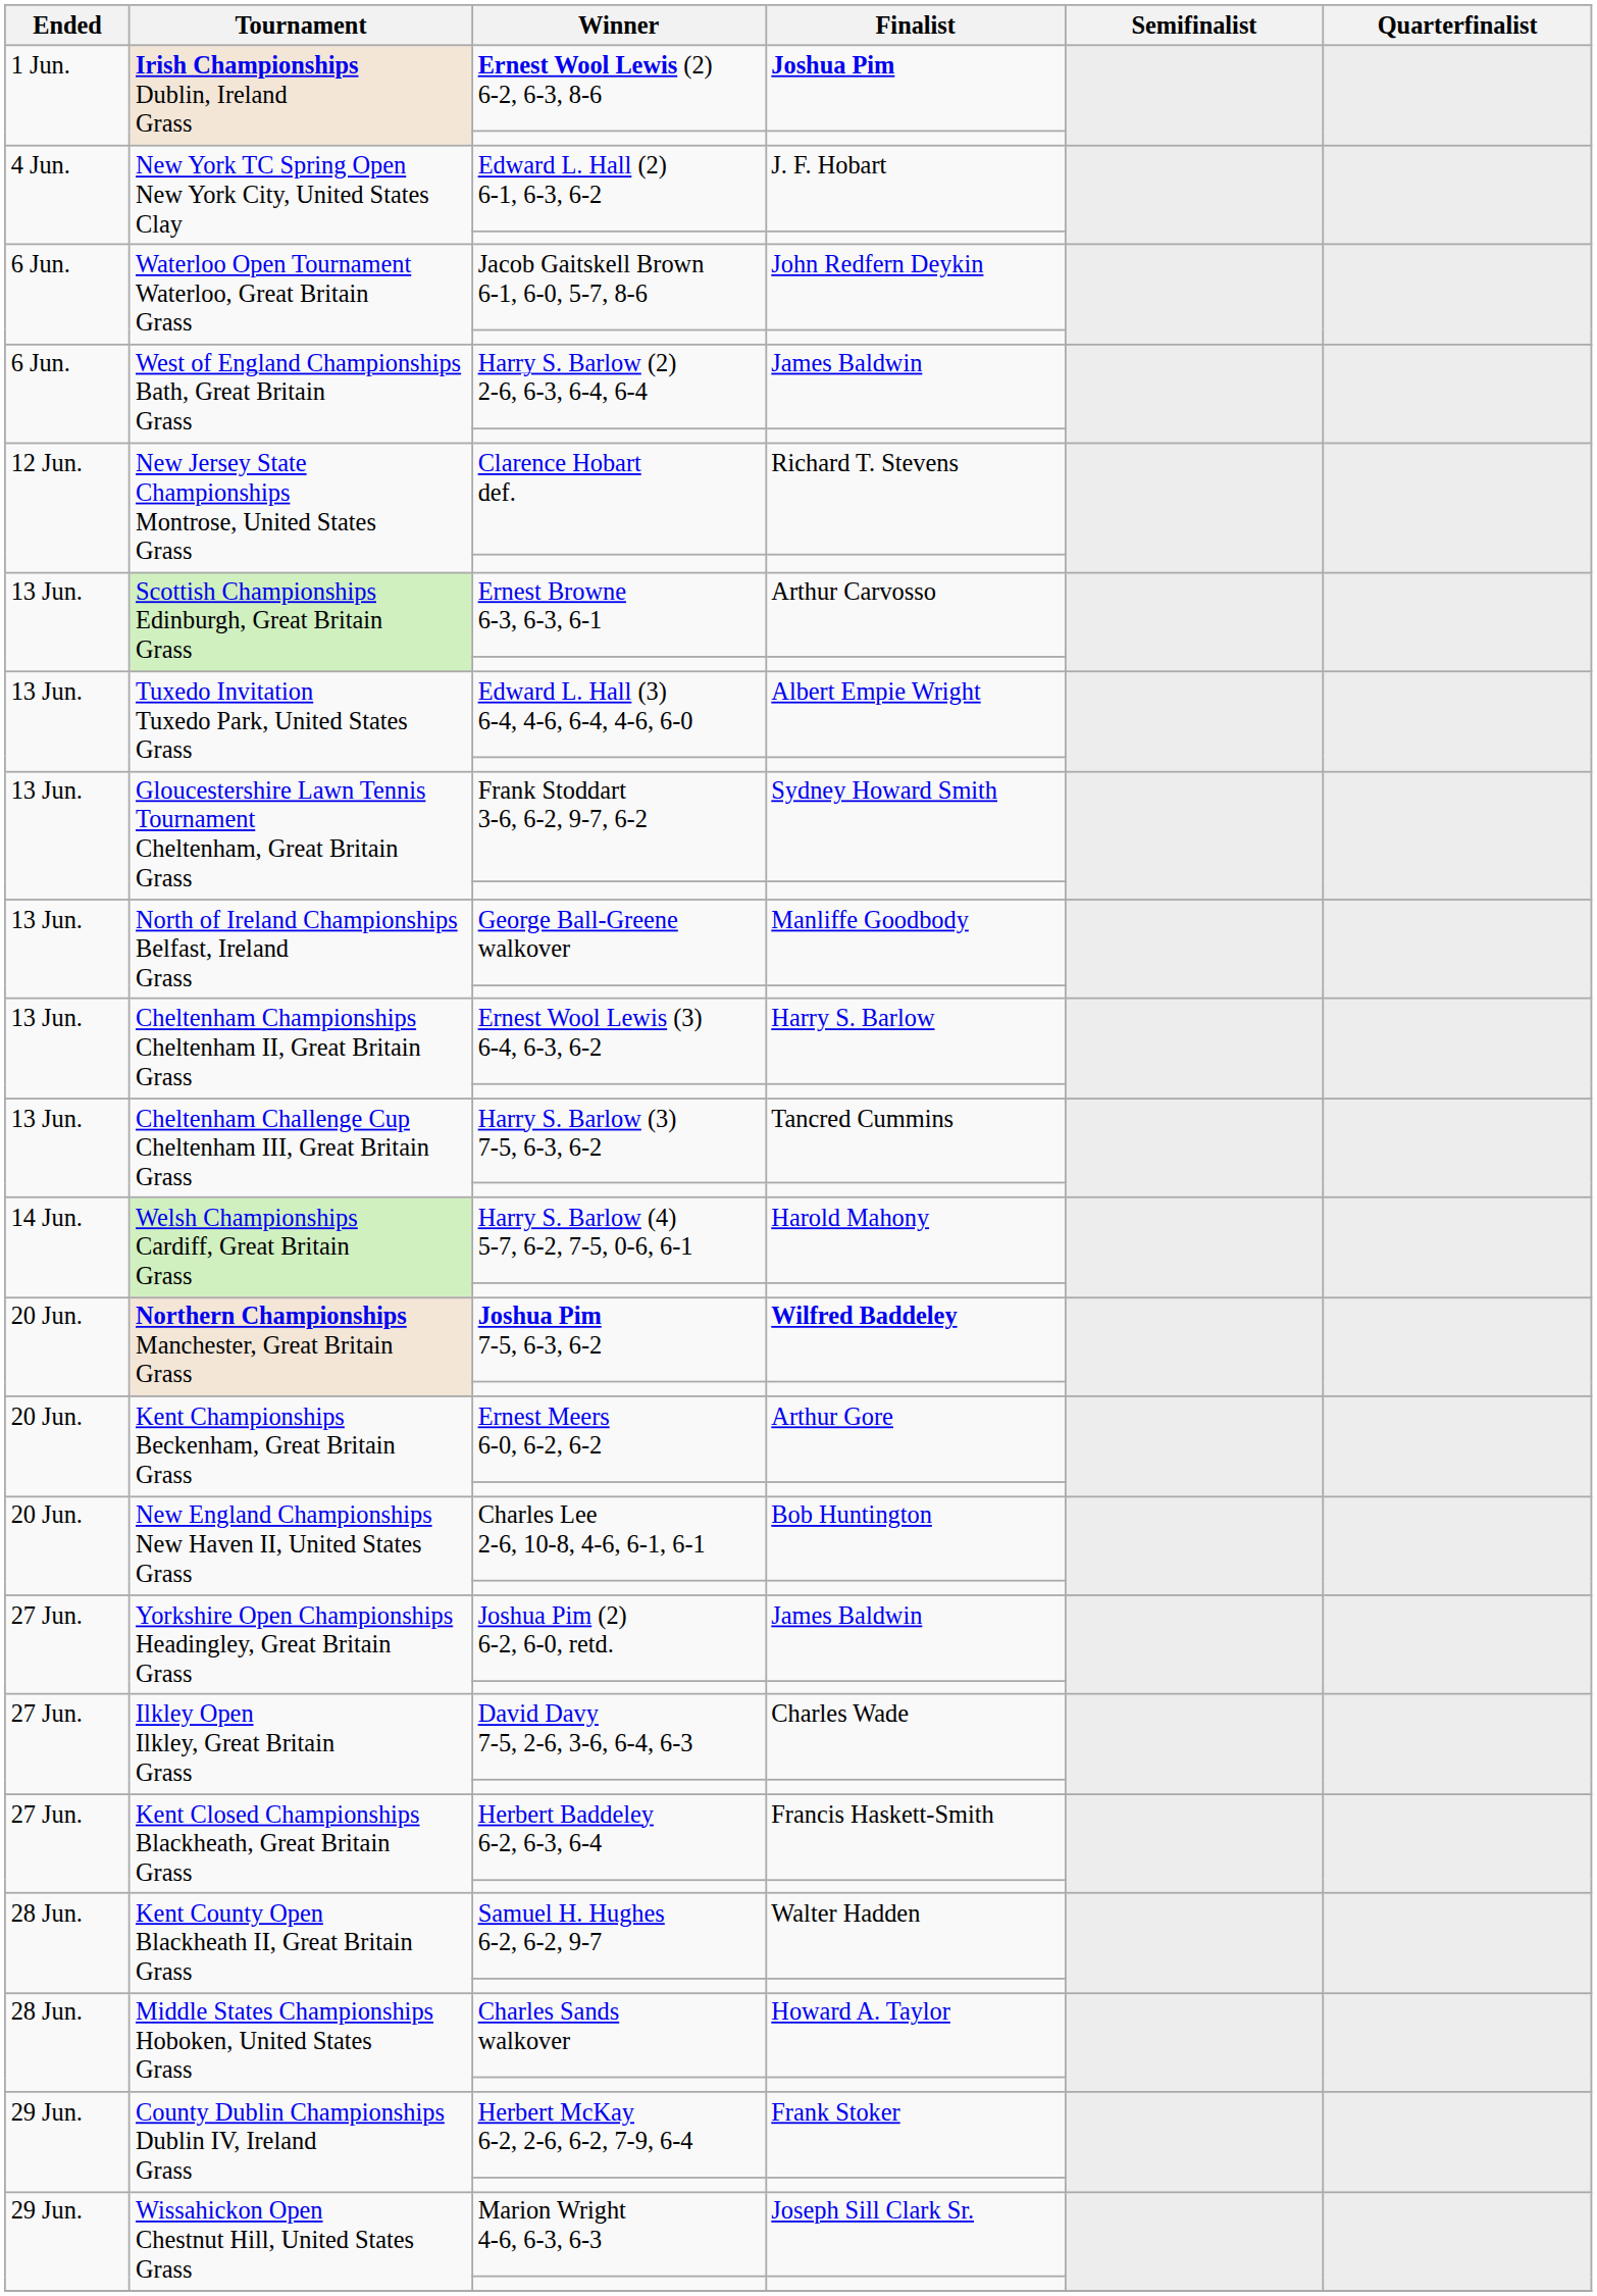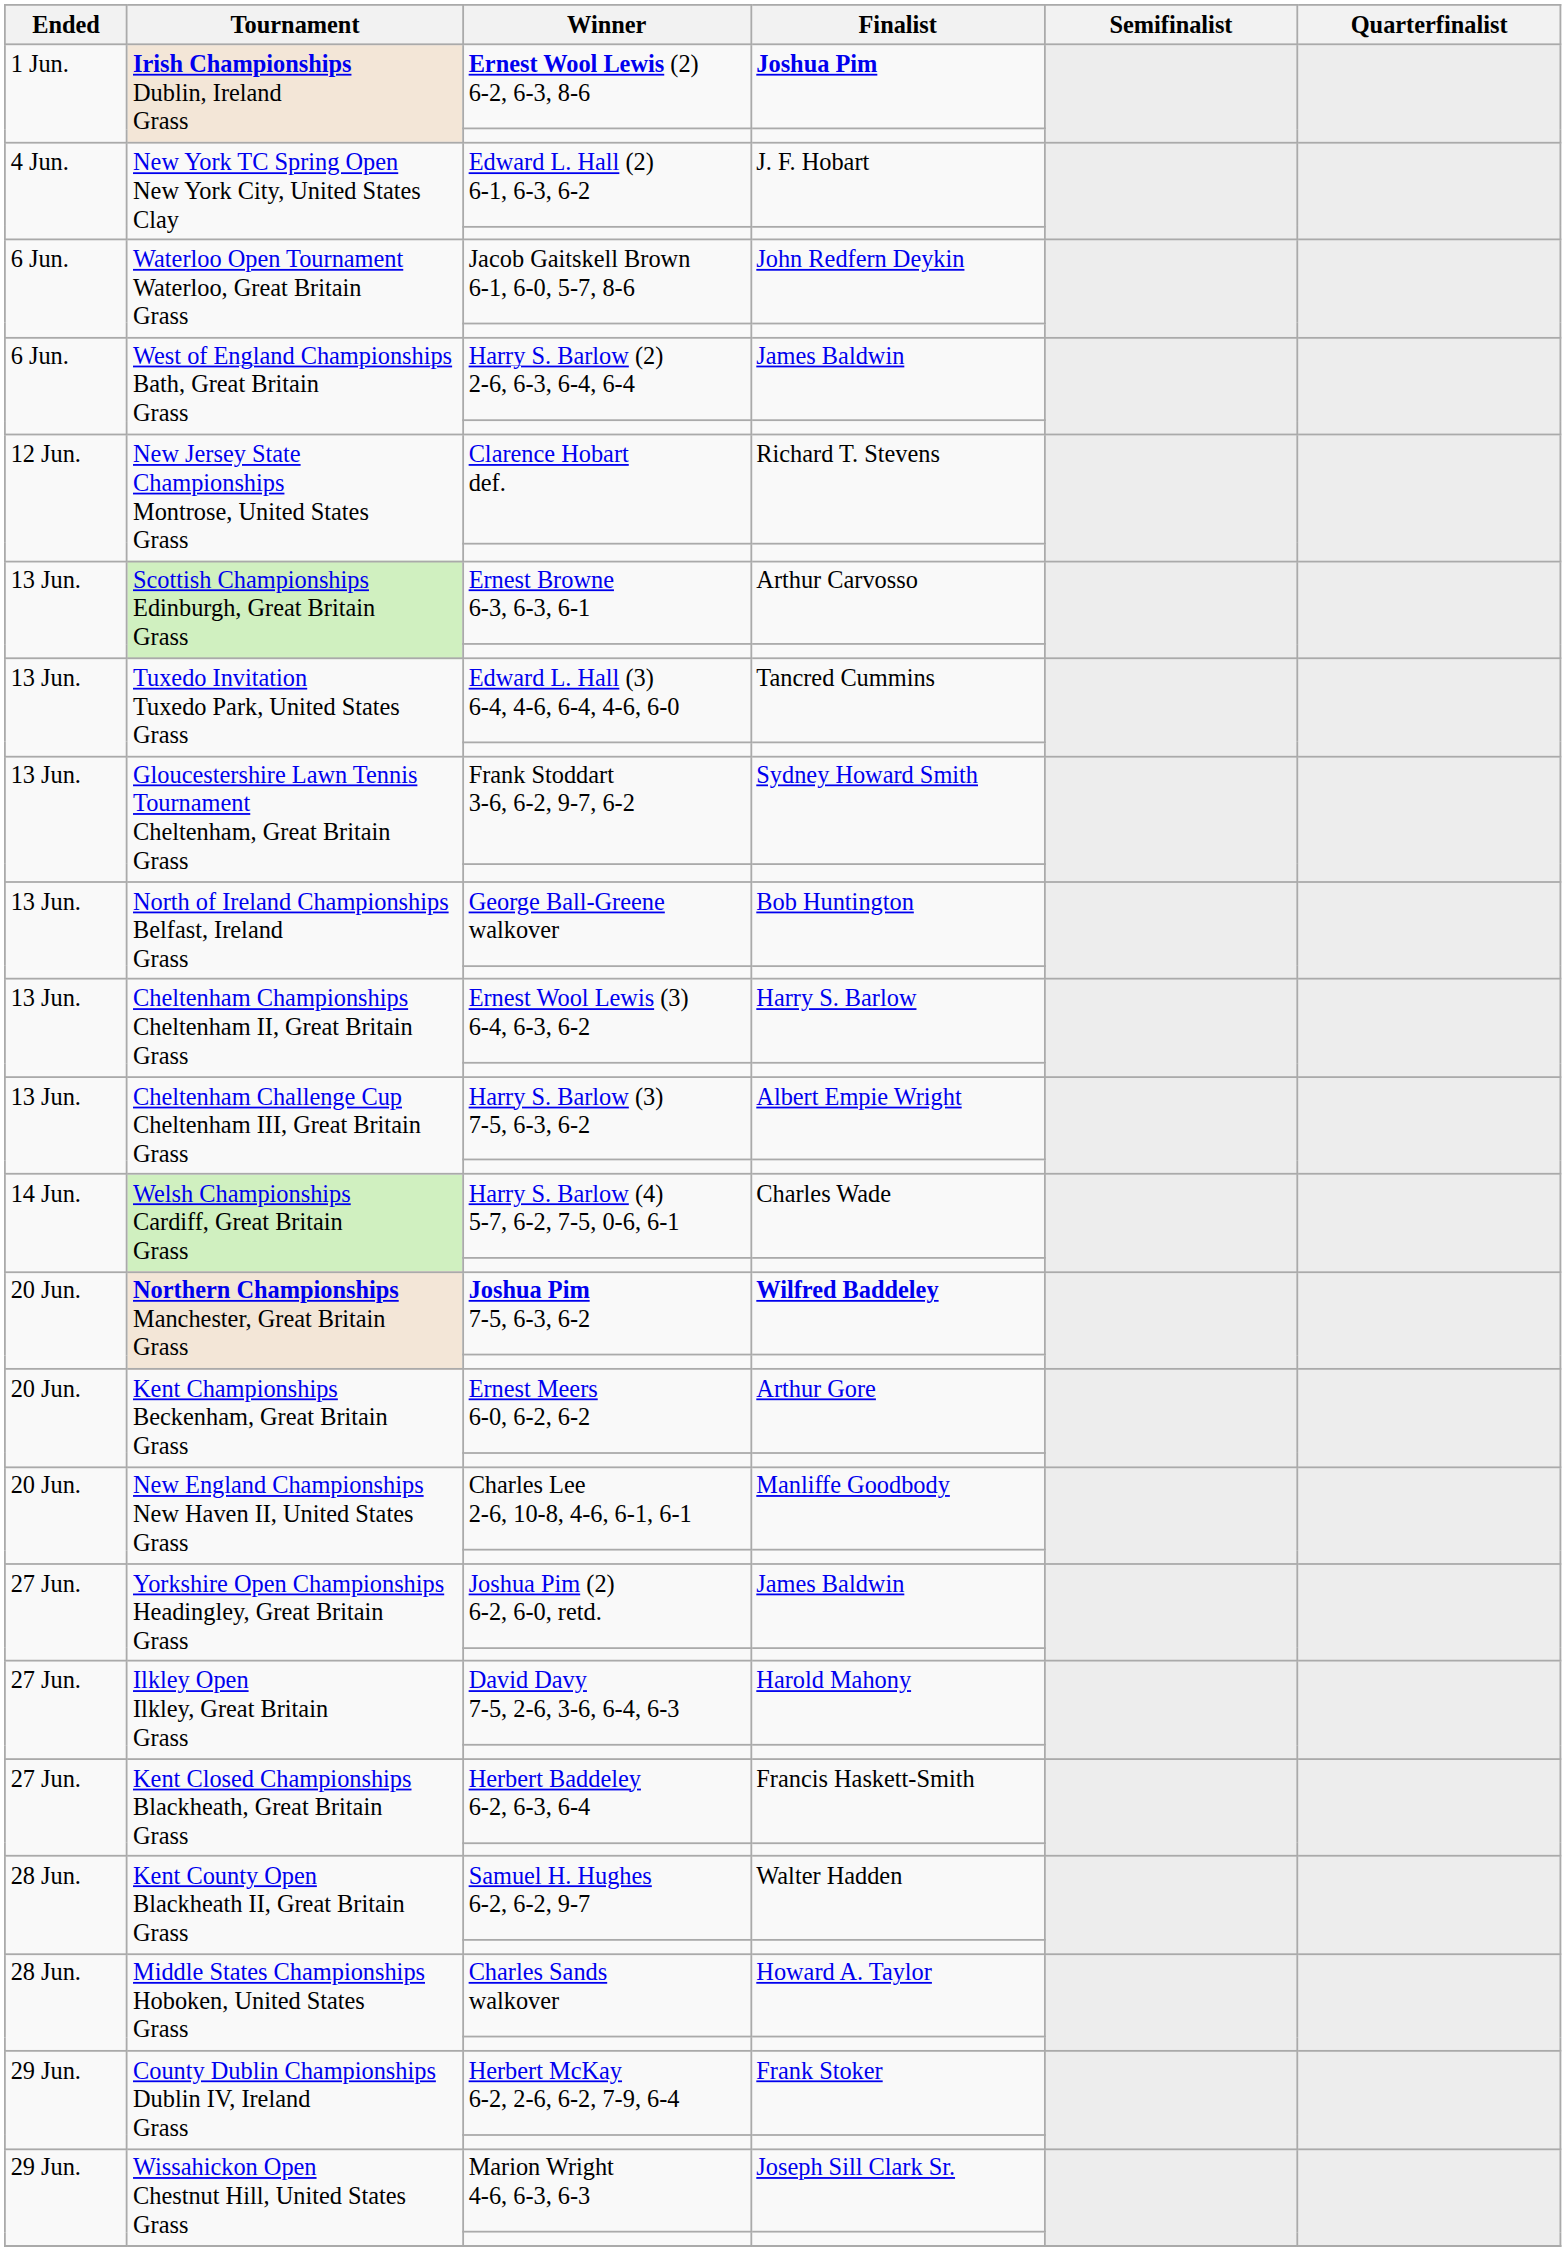 <table class="wikitable" style="font-size:85%;">
 <tr>
 <th width="75">Ended</th>
 <th width="230">Tournament</th>
 <th width="210">Winner</th>
 <th width="210">Finalist</th>
 <th width="170">Semifinalist</th>
 <th width="170">Quarterfinalist</th>
 </tr>
 <tr valign=top>
 <td rowspan=2>1 Jun.</td>
 <td rowspan="2" style="background:#f3e6d7;"><strong><a href='#'>Irish Championships</a></strong><br>Dublin, Ireland<br>Grass</td>
 <td> <strong><a href='#'>Ernest Wool Lewis</a></strong> (2)<br>6-2, 6-3, 8-6</td>
 <td> <strong><a href='#'>Joshua Pim</a></strong></td>
 <td style="background:#ededed;" rowspan=2></td>
 <td style="background:#ededed;" rowspan=2></td>
 </tr>
 <tr valign=top>
 <td></td>
 <td></td>
 </tr>
 <tr valign=top>
 <td rowspan=2>4 Jun.</td>
 <td rowspan="2"><a href='#'>New York TC Spring Open</a> <br>New York City, United States<br>Clay</td>
 <td> <a href='#'>Edward L. Hall</a> (2)<br>6-1, 6-3, 6-2</td>
 <td> J. F. Hobart</td>
 <td style="background:#ededed;" rowspan=2></td>
 <td style="background:#ededed;" rowspan=2></td>
 </tr>
 <tr valign=top>
 <td></td>
 <td></td>
 </tr>
 <tr valign=top>
 <td rowspan=2>6 Jun.</td>
 <td rowspan="2"><a href='#'>Waterloo Open Tournament</a><br>Waterloo, Great Britain<br>Grass</td>
 <td> Jacob Gaitskell Brown <br>6-1, 6-0, 5-7, 8-6</td>
 <td> <a href='#'>John Redfern Deykin</a></td>
 <td style="background:#ededed;" rowspan=2></td>
 <td style="background:#ededed;" rowspan=2></td>
 </tr>
 <tr valign=top>
 <td></td>
 <td></td>
 </tr>
 <tr valign=top>
 <td rowspan=2>6 Jun.</td>
 <td rowspan="2"><a href='#'>West of England Championships</a> <br>Bath, Great Britain<br>Grass</td>
 <td> <a href='#'>Harry S. Barlow</a> (2)<br>2-6, 6-3, 6-4, 6-4</td>
 <td> <a href='#'>James Baldwin</a></td>
 <td style="background:#ededed;" rowspan=2></td>
 <td style="background:#ededed;" rowspan=2></td>
 </tr>
 <tr valign=top>
 <td></td>
 <td></td>
 </tr>
 <tr valign=top>
 <td rowspan=2>12 Jun.</td>
 <td rowspan=2><a href='#'>New Jersey State Championships</a><br>Montrose, United States<br>Grass</td>
 <td> <a href='#'>Clarence Hobart</a><br>def.</td>
 <td> Richard T. Stevens</td>
 <td style="background:#ededed;" rowspan=2></td>
 <td style="background:#ededed;" rowspan=2></td>
 </tr>
 <tr valign=top>
 <td></td>
 <td></td>
 </tr>
 <tr valign=top>
 <td rowspan=2>13 Jun.</td>
 <td rowspan="2" style="background:#d0f0c0"><a href='#'>Scottish Championships</a><br>Edinburgh, Great Britain<br>Grass</td>
 <td> <a href='#'>Ernest Browne</a><br>6-3, 6-3, 6-1</td>
 <td> Arthur Carvosso</td>
 <td style="background:#ededed;" rowspan=2></td>
 <td style="background:#ededed;" rowspan=2></td>
 </tr>
 <tr valign=top>
 <td></td>
 <td></td>
 </tr>
 <tr valign=top>
 <td rowspan=2>13 Jun.</td>
 <td rowspan="2"><a href='#'>Tuxedo Invitation</a><br>Tuxedo Park, United States<br>Grass</td>
 <td> <a href='#'>Edward L. Hall</a> (3)<br>6-4, 4-6, 6-4, 4-6, 6-0</td>
-<td> <a href='#'>Albert Empie Wright</a></td>
+<td> Tancred Cummins</td>
 <td style="background:#ededed;" rowspan=2></td>
 <td style="background:#ededed;" rowspan=2></td>
 </tr>
 <tr valign=top>
 <td></td>
 <td></td>
 </tr>
 <tr valign=top>
 <td rowspan=2>13 Jun.</td>
 <td rowspan="2"><a href='#'>Gloucestershire Lawn Tennis Tournament</a><br>Cheltenham, Great Britain<br>Grass</td>
 <td> Frank Stoddart<br>3-6, 6-2, 9-7, 6-2</td>
 <td> <a href='#'>Sydney Howard Smith</a></td>
 <td style="background:#ededed;" rowspan=2></td>
 <td style="background:#ededed;" rowspan=2></td>
 </tr>
 <tr valign=top>
 <td></td>
 <td></td>
 </tr>
 <tr valign=top>
 <td rowspan=2>13 Jun.</td>
 <td rowspan=2><a href='#'>North of Ireland Championships</a> <br>Belfast, Ireland<br>Grass</td>
 <td> <a href='#'>George Ball-Greene</a><br>walkover</td>
-<td> <a href='#'>Manliffe Goodbody</a></td>
+<td> <a href='#'>Bob Huntington</a></td>
 <td style="background:#ededed;" rowspan=2></td>
 <td style="background:#ededed;" rowspan=2></td>
 </tr>
 <tr valign=top>
 <td></td>
 <td></td>
 </tr>
 <tr valign=top>
 <td rowspan=2>13 Jun.</td>
 <td rowspan="2"><a href='#'>Cheltenham Championships</a><br>Cheltenham II, Great Britain<br>Grass</td>
 <td> <a href='#'>Ernest Wool Lewis</a> (3)<br>6-4, 6-3, 6-2</td>
 <td> <a href='#'>Harry S. Barlow</a></td>
 <td style="background:#ededed;" rowspan=2></td>
 <td style="background:#ededed;" rowspan=2></td>
 </tr>
 <tr valign=top>
 <td></td>
 <td></td>
 </tr>
 <tr valign=top>
 <td rowspan=2>13 Jun.</td>
 <td rowspan="2"><a href='#'>Cheltenham Challenge Cup</a><br>Cheltenham III, Great Britain<br>Grass</td>
 <td> <a href='#'>Harry S. Barlow</a> (3)<br>7-5, 6-3, 6-2</td>
-<td> Tancred Cummins</td>
+<td> <a href='#'>Albert Empie Wright</a></td>
 <td style="background:#ededed;" rowspan=2></td>
 <td style="background:#ededed;" rowspan=2></td>
 </tr>
 <tr valign=top>
 <td></td>
 <td></td>
 </tr>
 <tr valign=top>
 <td rowspan=2>14 Jun.</td>
 <td rowspan="2" style="background:#d0f0c0"><a href='#'>Welsh Championships</a><br>Cardiff, Great Britain<br>Grass</td>
 <td> <a href='#'>Harry S. Barlow</a> (4)<br>5-7, 6-2, 7-5, 0-6, 6-1</td>
-<td> <a href='#'>Harold Mahony</a></td>
+<td> Charles Wade</td>
 <td style="background:#ededed;" rowspan=2></td>
 <td style="background:#ededed;" rowspan=2></td>
 </tr>
 <tr valign=top>
 <td></td>
 <td></td>
 </tr>
 <tr valign=top>
 <td rowspan=2>20 Jun.</td>
 <td rowspan="2" style="background:#f3e6d7;"><strong><a href='#'>Northern Championships</a></strong><br>Manchester, Great Britain<br>Grass</td>
 <td> <strong><a href='#'>Joshua Pim</a></strong><br>7-5, 6-3, 6-2</td>
 <td> <strong><a href='#'>Wilfred Baddeley</a></strong></td>
 <td style="background:#ededed;" rowspan=2></td>
 <td style="background:#ededed;" rowspan=2></td>
 </tr>
 <tr valign=top>
 <td></td>
 <td></td>
 </tr>
 <tr valign=top>
 <td rowspan=2>20 Jun.</td>
 <td rowspan=2><a href='#'>Kent Championships</a> <br>Beckenham, Great Britain<br>Grass</td>
 <td> <a href='#'>Ernest Meers</a><br> 6-0, 6-2, 6-2</td>
 <td> <a href='#'>Arthur Gore</a></td>
 <td style="background:#ededed;" rowspan=2></td>
 <td style="background:#ededed;" rowspan=2></td>
 </tr>
 <tr valign=top>
 <td></td>
 <td></td>
 </tr>
 <tr valign=top>
 <td rowspan=2>20 Jun.</td>
 <td rowspan=2><a href='#'>New England Championships</a><br>New Haven II, United States<br>Grass</td>
 <td> Charles Lee<br>2-6, 10-8, 4-6, 6-1, 6-1</td>
-<td> <a href='#'>Bob Huntington</a></td>
+<td> <a href='#'>Manliffe Goodbody</a></td>
 <td style="background:#ededed;" rowspan=2></td>
 <td style="background:#ededed;" rowspan=2></td>
 </tr>
 <tr valign=top>
 <td></td>
 <td></td>
 </tr>
 <tr valign=top>
 <td rowspan=2>27 Jun.</td>
 <td rowspan=2><a href='#'>Yorkshire Open Championships</a> <br>Headingley, Great Britain<br>Grass</td>
 <td><a href='#'>Joshua Pim</a> (2)<br> 6-2, 6-0, retd.</td>
 <td> <a href='#'>James Baldwin</a></td>
 <td style="background:#ededed;" rowspan=2></td>
 <td style="background:#ededed;" rowspan=2></td>
 </tr>
 <tr valign=top>
 <td></td>
 <td></td>
 </tr>
 <tr valign=top>
 <td rowspan=2>27 Jun.</td>
 <td rowspan=2><a href='#'>Ilkley Open</a><br>Ilkley, Great Britain<br>Grass</td>
 <td> <a href='#'>David Davy</a><br>7-5, 2-6, 3-6, 6-4, 6-3</td>
-<td> Charles Wade</td>
+<td> <a href='#'>Harold Mahony</a></td>
 <td style="background:#ededed;" rowspan=2></td>
 <td style="background:#ededed;" rowspan=2></td>
 </tr>
 <tr valign=top>
 <td></td>
 <td></td>
 </tr>
 <tr valign=top>
 <td rowspan=2>27 Jun.</td>
 <td rowspan=2><a href='#'>Kent Closed Championships</a><br>Blackheath, Great Britain<br>Grass</td>
 <td>  <a href='#'>Herbert Baddeley</a> <br> 6-2, 6-3, 6-4</td>
 <td> Francis Haskett-Smith</td>
 <td style="background:#ededed;" rowspan=2></td>
 <td style="background:#ededed;" rowspan=2></td>
 </tr>
 <tr valign=top>
 <td></td>
 <td></td>
 </tr>
 <tr valign=top>
 <td rowspan=2>28 Jun.</td>
 <td rowspan=2><a href='#'>Kent County Open</a> <br>Blackheath II, Great Britain<br>Grass</td>
 <td> <a href='#'>Samuel H. Hughes</a><br>6-2, 6-2, 9-7</td>
 <td>  Walter Hadden</td>
 <td style="background:#ededed;" rowspan=2></td>
 <td style="background:#ededed;" rowspan=2></td>
 </tr>
 <tr valign=top>
 <td></td>
 <td></td>
 </tr>
 <tr valign=top>
 <td rowspan=2>28 Jun.</td>
 <td rowspan=2><a href='#'>Middle States Championships</a><br>Hoboken, United States<br>Grass</td>
 <td> <a href='#'>Charles Sands</a><br>walkover</td>
 <td> <a href='#'>Howard A. Taylor</a></td>
 <td style="background:#ededed;" rowspan=2></td>
 <td style="background:#ededed;" rowspan=2></td>
 </tr>
 <tr valign=top>
 <td></td>
 <td></td>
 </tr>
 <tr valign=top>
 <td rowspan=2>29 Jun.</td>
 <td rowspan="2"><a href='#'>County Dublin Championships</a><br>Dublin IV, Ireland<br>Grass</td>
 <td> <a href='#'>Herbert McKay</a><br>6-2, 2-6, 6-2, 7-9, 6-4</td>
 <td> <a href='#'>Frank Stoker</a></td>
 <td style="background:#ededed;" rowspan=2></td>
 <td style="background:#ededed;" rowspan=2></td>
 </tr>
 <tr valign=top>
 <td></td>
 <td></td>
 </tr>
 <tr valign=top>
 <td rowspan=2>29 Jun.</td>
 <td rowspan=2><a href='#'>Wissahickon Open</a><br>Chestnut Hill, United States<br>Grass</td>
 <td> Marion Wright<br>4-6, 6-3, 6-3</td>
 <td> <a href='#'>Joseph Sill Clark Sr.</a></td>
 <td style="background:#ededed;" rowspan=2></td>
 <td style="background:#ededed;" rowspan=2></td>
 </tr>
 <tr valign=top>
 <td></td>
 <td></td>
 </tr>
 <tr valign=top>
 </tr>
 </table>
